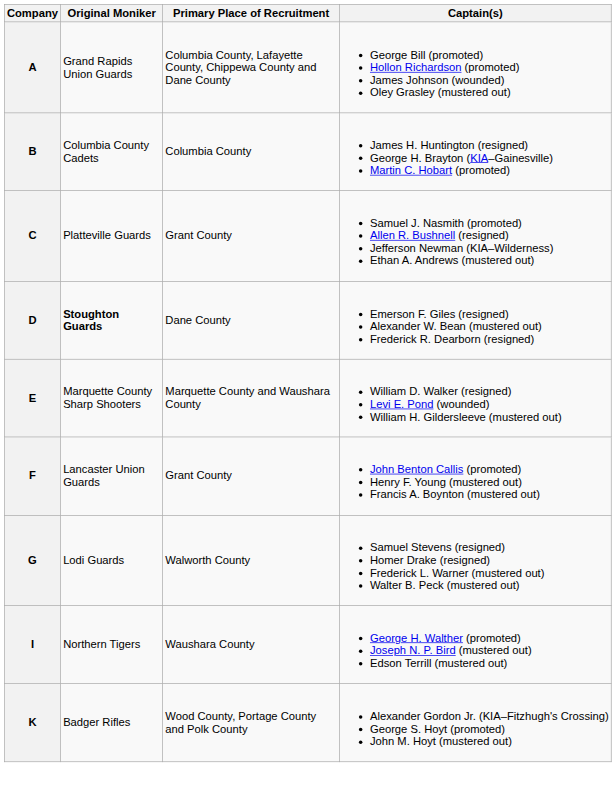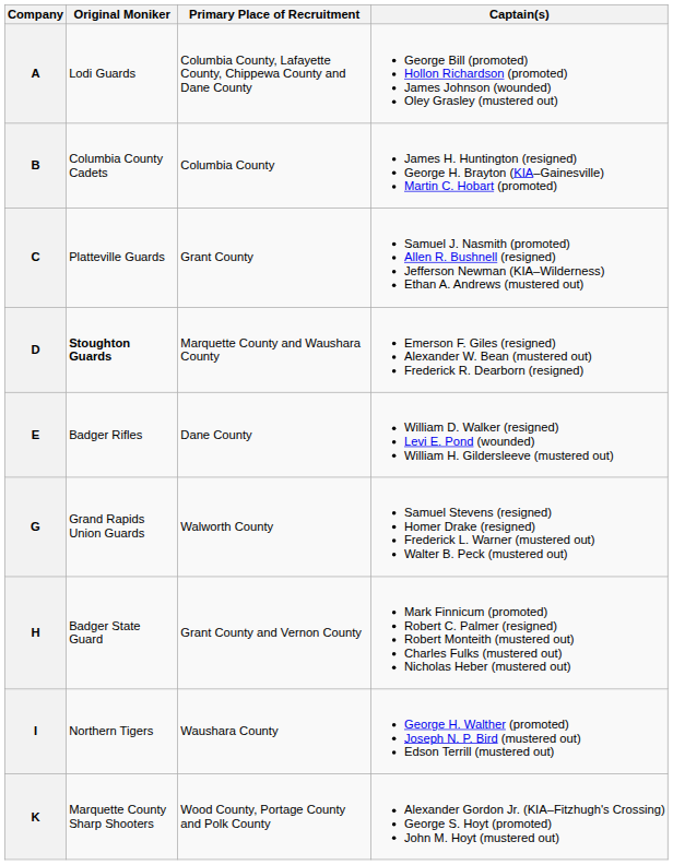 <table class="wikitable">
 <tr>
 <th>Company</th>
 <th>Original Moniker</th>
 <th>Primary Place of Recruitment</th>
 <th>Captain(s)</th>
 </tr>
 <tr>
 <th>A</th>
-<td>Grand Rapids Union Guards</td>
+<td>Lodi Guards</td>
 <td>Columbia County, Lafayette County, Chippewa County and Dane County</td>
 <td nowrap=""><br><ul><li>George Bill (promoted)</li><li><a href='#'>Hollon Richardson</a> (promoted)</li><li>James Johnson (wounded)</li><li>Oley Grasley (mustered out)</li></ul></td>
 </tr>
 <tr>
 <th>B</th>
 <td>Columbia County Cadets</td>
 <td>Columbia County</td>
 <td nowrap=""><br><ul><li>James H. Huntington (resigned)</li><li>George H. Brayton (<a href='#'>KIA</a>–Gainesville)</li><li><a href='#'>Martin C. Hobart</a> (promoted)</li></ul></td>
 </tr>
 <tr>
 <th>C</th>
 <td>Platteville Guards</td>
 <td>Grant County</td>
 <td nowrap=""><br><ul><li>Samuel J. Nasmith (promoted)</li><li><a href='#'>Allen R. Bushnell</a> (resigned)</li><li>Jefferson Newman (KIA–Wilderness)</li><li>Ethan A. Andrews (mustered out)</li></ul></td>
 </tr>
 <tr>
 <th>D</th>
 <td><strong>Stoughton Guards</strong></td>
-<td>Dane County</td>
+<td>Marquette County and Waushara County</td>
 <td nowrap=""><br><ul><li>Emerson F. Giles (resigned)</li><li>Alexander W. Bean (mustered out)</li><li>Frederick R. Dearborn (resigned)</li></ul></td>
 </tr>
 <tr>
 <th>E</th>
-<td>Marquette County Sharp Shooters</td>
-<td>Marquette County and Waushara County</td>
+<td>Badger Rifles</td>
+<td>Dane County</td>
 <td nowrap=""><br><ul><li>William D. Walker (resigned)</li><li><a href='#'>Levi E. Pond</a> (wounded)</li><li>William H. Gildersleeve (mustered out)</li></ul></td>
 </tr>
 <tr>
-<th>F</th>
-<td>Lancaster Union Guards</td>
-<td>Grant County</td>
-<td nowrap=""><br><ul><li><a href='#'>John Benton Callis</a> (promoted)</li><li>Henry F. Young (mustered out)</li><li>Francis A. Boynton (mustered out)</li></ul></td>
+<th>G</th>
+<td>Grand Rapids Union Guards</td>
+<td>Walworth County</td>
+<td nowrap=""><br><ul><li>Samuel Stevens (resigned)</li><li>Homer Drake (resigned)</li><li>Frederick L. Warner (mustered out)</li><li>Walter B. Peck (mustered out)</li></ul></td>
 </tr>
 <tr>
-<th>G</th>
-<td>Lodi Guards</td>
-<td>Walworth County</td>
-<td nowrap=""><br><ul><li>Samuel Stevens (resigned)</li><li>Homer Drake (resigned)</li><li>Frederick L. Warner (mustered out)</li><li>Walter B. Peck (mustered out)</li></ul></td>
+<th>H</th>
+<td>Badger State Guard</td>
+<td>Grant County and Vernon County</td>
+<td nowrap=""><br><ul><li>Mark Finnicum (promoted)</li><li>Robert C. Palmer (resigned)</li><li>Robert Monteith (mustered out)</li><li>Charles Fulks (mustered out)</li><li>Nicholas Heber (mustered out)</li></ul></td>
 </tr>
 <tr>
 <th>I</th>
 <td>Northern Tigers</td>
 <td>Waushara County</td>
 <td nowrap=""><br><ul><li><a href='#'>George H. Walther</a> (promoted)</li><li><a href='#'>Joseph N. P. Bird</a> (mustered out)</li><li>Edson Terrill (mustered out)</li></ul></td>
 </tr>
 <tr>
 <th>K</th>
-<td>Badger Rifles</td>
+<td>Marquette County Sharp Shooters</td>
 <td>Wood County, Portage County and Polk County</td>
 <td nowrap=""><br><ul><li>Alexander Gordon Jr. (KIA–Fitzhugh's Crossing)</li><li>George S. Hoyt (promoted)</li><li>John M. Hoyt (mustered out)</li></ul></td>
 </tr>
 </table>
